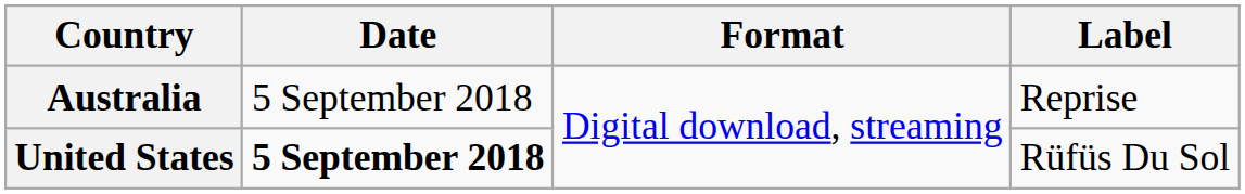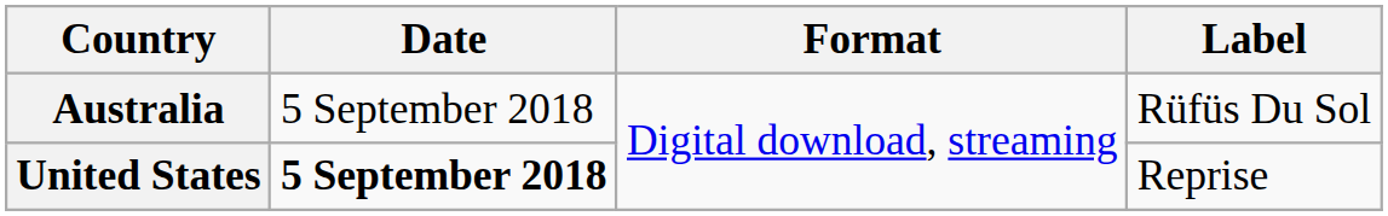 <table class="wikitable plainrowheaders">
 <tr>
 <th scope="col">Country</th>
 <th scope="col">Date</th>
 <th scope="col">Format</th>
 <th scope="col">Label</th>
 </tr>
 <tr>
 <th scope="row">Australia</th>
 <td>5 September 2018</td>
 <td rowspan="2"><a href='#'>Digital download</a>, <a href='#'>streaming</a></td>
-<td>Reprise</td>
+<td>Rüfüs Du Sol</td>
 </tr>
 <tr>
 <th scope="row">United States</th>
 <td><strong>5 September 2018</strong></td>
-<td>Rüfüs Du Sol</td>
+<td>Reprise</td>
 </tr>
 </table>
